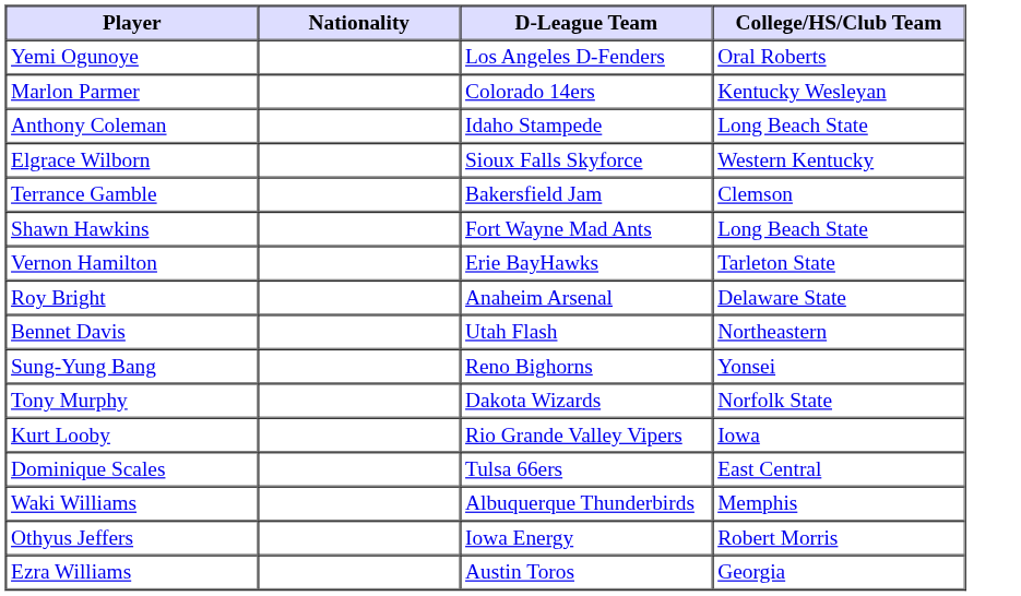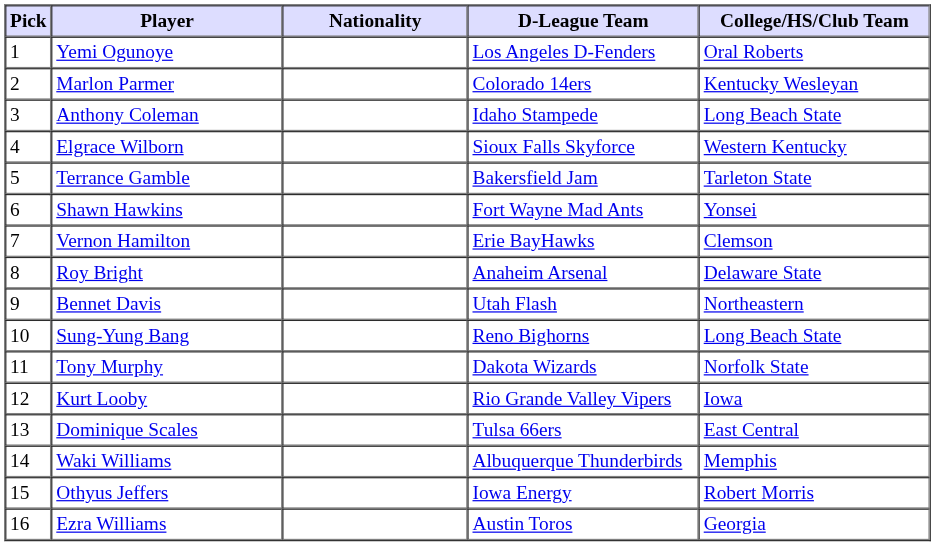 <table border="1" cellpadding="3" cellspacing="0">
 <tr>
+<th bgcolor="#DDDDFF" width="5%">Pick</th>
 <th bgcolor="#DDDDFF" width="25%">Player</th>
 <th bgcolor="#DDDDFF" width="20%">Nationality</th>
 <th bgcolor="#DDDDFF" width="25%">D-League Team</th>
 <th bgcolor="#DDDDFF" width="25%">College/HS/Club Team</th>
 </tr>
 <tr>
+<td>1</td>
 <td><a href='#'>Yemi Ogunoye</a></td>
 <td></td>
 <td><a href='#'>Los Angeles D-Fenders</a></td>
 <td><a href='#'>Oral Roberts</a></td>
 </tr>
 <tr>
+<td>2</td>
 <td><a href='#'>Marlon Parmer</a></td>
 <td></td>
 <td><a href='#'>Colorado 14ers</a></td>
 <td><a href='#'>Kentucky Wesleyan</a></td>
 </tr>
 <tr>
+<td>3</td>
 <td><a href='#'>Anthony Coleman</a></td>
 <td></td>
 <td><a href='#'>Idaho Stampede</a></td>
 <td><a href='#'>Long Beach State</a></td>
 </tr>
 <tr>
+<td>4</td>
 <td><a href='#'>Elgrace Wilborn</a></td>
 <td></td>
 <td><a href='#'>Sioux Falls Skyforce</a></td>
 <td><a href='#'>Western Kentucky</a></td>
 </tr>
 <tr>
+<td>5</td>
 <td><a href='#'>Terrance Gamble</a></td>
 <td></td>
 <td><a href='#'>Bakersfield Jam</a></td>
+<td><a href='#'>Tarleton State</a></td>
+</tr>
+<tr>
+<td>6</td>
+<td><a href='#'>Shawn Hawkins</a></td>
+<td></td>
+<td><a href='#'>Fort Wayne Mad Ants</a></td>
+<td><a href='#'>Yonsei</a></td>
+</tr>
+<tr>
+<td>7</td>
+<td><a href='#'>Vernon Hamilton</a></td>
+<td></td>
+<td><a href='#'>Erie BayHawks</a></td>
 <td><a href='#'>Clemson</a></td>
 </tr>
 <tr>
-<td><a href='#'>Shawn Hawkins</a></td>
-<td></td>
-<td><a href='#'>Fort Wayne Mad Ants</a></td>
-<td><a href='#'>Long Beach State</a></td>
-</tr>
-<tr>
-<td><a href='#'>Vernon Hamilton</a></td>
-<td></td>
-<td><a href='#'>Erie BayHawks</a></td>
-<td><a href='#'>Tarleton State</a></td>
-</tr>
-<tr>
+<td>8</td>
 <td><a href='#'>Roy Bright</a></td>
 <td></td>
 <td><a href='#'>Anaheim Arsenal</a></td>
 <td><a href='#'>Delaware State</a></td>
 </tr>
 <tr>
+<td>9</td>
 <td><a href='#'>Bennet Davis</a></td>
 <td></td>
 <td><a href='#'>Utah Flash</a></td>
 <td><a href='#'>Northeastern</a></td>
 </tr>
 <tr>
+<td>10</td>
 <td><a href='#'>Sung-Yung Bang</a></td>
 <td></td>
 <td><a href='#'>Reno Bighorns</a></td>
-<td><a href='#'>Yonsei</a></td>
+<td><a href='#'>Long Beach State</a></td>
 </tr>
 <tr>
+<td>11</td>
 <td><a href='#'>Tony Murphy</a></td>
 <td></td>
 <td><a href='#'>Dakota Wizards</a></td>
 <td><a href='#'>Norfolk State</a></td>
 </tr>
 <tr>
+<td>12</td>
 <td><a href='#'>Kurt Looby</a></td>
 <td></td>
 <td><a href='#'>Rio Grande Valley Vipers</a></td>
 <td><a href='#'>Iowa</a></td>
 </tr>
 <tr>
+<td>13</td>
 <td><a href='#'>Dominique Scales</a></td>
 <td></td>
 <td><a href='#'>Tulsa 66ers</a></td>
 <td><a href='#'>East Central</a></td>
 </tr>
 <tr>
+<td>14</td>
 <td><a href='#'>Waki Williams</a></td>
 <td></td>
 <td><a href='#'>Albuquerque Thunderbirds</a></td>
 <td><a href='#'>Memphis</a></td>
 </tr>
 <tr>
+<td>15</td>
 <td><a href='#'>Othyus Jeffers</a></td>
 <td></td>
 <td><a href='#'>Iowa Energy</a></td>
 <td><a href='#'>Robert Morris</a></td>
 </tr>
 <tr>
+<td>16</td>
 <td><a href='#'>Ezra Williams</a></td>
 <td></td>
 <td><a href='#'>Austin Toros</a></td>
 <td><a href='#'>Georgia</a></td>
 </tr>
 </table>
